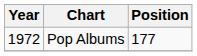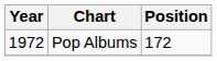 <table class="wikitable">
 <tr>
 <th align="left">Year</th>
 <th align="left">Chart</th>
 <th align="left">Position</th>
 </tr>
 <tr>
 <td align="left">1972</td>
 <td align="left">Pop Albums</td>
-<td align="left">177</td>
+<td align="left">172</td>
 </tr>
 <tr>
 </tr>
 </table>
